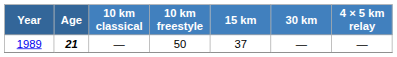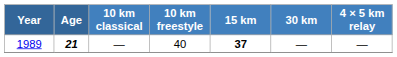 <table class="wikitable" style="font-size:95%; text-align:center; border:grey solid 1px; border-collapse:collapse; background:#ffffff;">
 <tr>
 <th style="background-color:#369; color:white; width:60px;"> Year </th>
 <th style="background-color:#369; color:white; width:40px;"> Age </th>
 <th style="background-color:#4180be; color:white; width:75px;"> 10 km <br> classical </th>
 <th style="background-color:#4180be; color:white; width:75px;"> 10 km <br> freestyle </th>
 <th style="background-color:#4180be; color:white; width:75px;"> 15 km </th>
 <th style="background-color:#4180be; color:white; width:75px;"> 30 km </th>
 <th style="background-color:#4180be; color:white; width:75px;"> 4 × 5 km <br> relay </th>
 </tr>
 <tr>
 <td><a href='#'>1989</a></td>
 <td><strong><em>21</em></strong></td>
 <td>—</td>
-<td>50</td>
-<td>37</td>
+<td>40</td>
+<td><strong>37</strong></td>
 <td>—</td>
 <td>—</td>
 </tr>
 <tr>
 </tr>
 </table>
